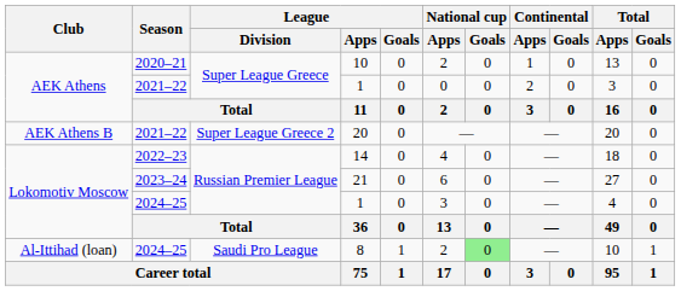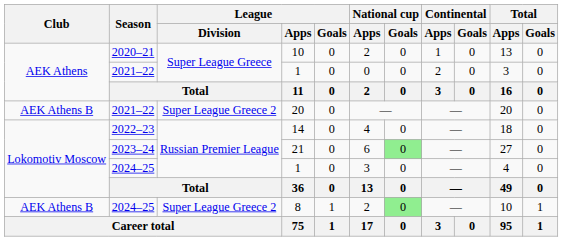 <table class="wikitable" style="text-align:center">
 <tr>
 <th rowspan="2">Club</th>
 <th rowspan="2">Season</th>
 <th colspan="3">League</th>
 <th colspan="2">National cup</th>
 <th colspan="2">Continental</th>
 <th colspan="2">Total</th>
 </tr>
 <tr>
 <th>Division</th>
 <th>Apps</th>
 <th>Goals</th>
 <th>Apps</th>
 <th>Goals</th>
 <th>Apps</th>
 <th>Goals</th>
 <th>Apps</th>
 <th>Goals</th>
 </tr>
 <tr>
 <td rowspan="3"><a href='#'>AEK Athens</a></td>
 <td><a href='#'>2020–21</a></td>
 <td rowspan="2"><a href='#'>Super League Greece</a></td>
 <td>10</td>
 <td>0</td>
 <td>2</td>
 <td>0</td>
 <td>1</td>
 <td>0</td>
 <td>13</td>
 <td>0</td>
 </tr>
 <tr>
 <td><a href='#'>2021–22</a></td>
 <td>1</td>
 <td>0</td>
 <td>0</td>
 <td>0</td>
 <td>2</td>
 <td>0</td>
 <td>3</td>
 <td>0</td>
 </tr>
 <tr>
 <th colspan="2">Total</th>
 <th>11</th>
 <th>0</th>
 <th>2</th>
 <th>0</th>
 <th>3</th>
 <th>0</th>
 <th>16</th>
 <th>0</th>
 </tr>
 <tr>
 <td><a href='#'>AEK Athens B</a></td>
 <td><a href='#'>2021–22</a></td>
 <td><a href='#'>Super League Greece 2</a></td>
 <td>20</td>
 <td>0</td>
 <td colspan="2">—</td>
 <td colspan="2">—</td>
 <td>20</td>
 <td>0</td>
 </tr>
 <tr>
 <td rowspan="4"><a href='#'>Lokomotiv Moscow</a></td>
 <td><a href='#'>2022–23</a></td>
 <td rowspan="3"><a href='#'>Russian Premier League</a></td>
 <td>14</td>
 <td>0</td>
 <td>4</td>
 <td>0</td>
 <td colspan="2">—</td>
 <td>18</td>
 <td>0</td>
 </tr>
 <tr>
 <td><a href='#'>2023–24</a></td>
 <td>21</td>
 <td>0</td>
 <td>6</td>
-<td>0</td>
+<td style="background: lightgreen;">0</td>
 <td colspan="2">—</td>
 <td>27</td>
 <td>0</td>
 </tr>
 <tr>
 <td><a href='#'>2024–25</a></td>
 <td>1</td>
 <td>0</td>
 <td>3</td>
 <td>0</td>
 <td colspan="2">—</td>
 <td>4</td>
 <td>0</td>
 </tr>
 <tr>
 <th colspan="2">Total</th>
 <th>36</th>
 <th>0</th>
 <th>13</th>
 <th>0</th>
 <th colspan="2">—</th>
 <th>49</th>
 <th>0</th>
 </tr>
 <tr>
-<td><a href='#'>Al-Ittihad</a> (loan)</td>
+<td><a href='#'>AEK Athens B</a></td>
 <td><a href='#'>2024–25</a></td>
-<td><a href='#'>Saudi Pro League</a></td>
+<td><a href='#'>Super League Greece 2</a></td>
 <td>8</td>
 <td>1</td>
 <td>2</td>
 <td style="background: lightgreen;">0</td>
 <td colspan="2">—</td>
 <td>10</td>
 <td>1</td>
 </tr>
 <tr>
 <th colspan="3">Career total</th>
 <th>75</th>
 <th>1</th>
 <th>17</th>
 <th>0</th>
 <th>3</th>
 <th>0</th>
 <th>95</th>
 <th>1</th>
 </tr>
 </table>
